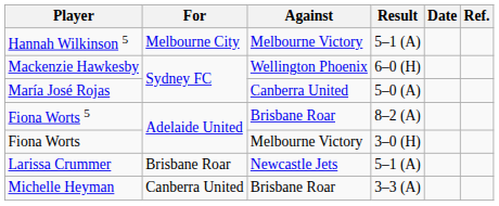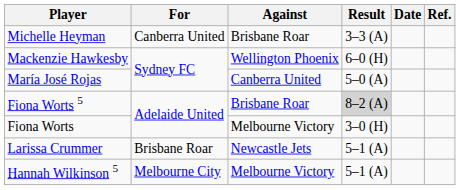 <table class="wikitable">
 <tr>
 <th>Player</th>
 <th>For</th>
 <th>Against</th>
 <th>Result</th>
 <th>Date</th>
 <th>Ref.</th>
 </tr>
 <tr>
-<td> <a href='#'>Hannah Wilkinson</a> <sup>5</sup></td>
-<td><a href='#'>Melbourne City</a></td>
-<td><a href='#'>Melbourne Victory</a></td>
-<td>5–1 (A)</td>
+<td> <a href='#'>Michelle Heyman</a></td>
+<td>Canberra United</td>
+<td>Brisbane Roar</td>
+<td>3–3 (A)</td>
 <td></td>
 <td></td>
 </tr>
 <tr>
 <td> <a href='#'>Mackenzie Hawkesby</a></td>
 <td rowspan=2><a href='#'>Sydney FC</a></td>
 <td><a href='#'>Wellington Phoenix</a></td>
 <td>6–0 (H)</td>
 <td></td>
 <td></td>
 </tr>
 <tr>
 <td> <a href='#'>María José Rojas</a></td>
 <td><a href='#'>Canberra United</a></td>
 <td>5–0 (A)</td>
 <td></td>
 <td></td>
 </tr>
 <tr>
 <td> <a href='#'>Fiona Worts</a> <sup>5</sup></td>
 <td rowspan=2><a href='#'>Adelaide United</a></td>
 <td><a href='#'>Brisbane Roar</a></td>
-<td>8–2 (A)</td>
+<td style="background: lightgrey;">8–2 (A)</td>
 <td></td>
 <td></td>
 </tr>
 <tr>
 <td> Fiona Worts</td>
 <td>Melbourne Victory</td>
 <td>3–0 (H)</td>
 <td></td>
 <td></td>
 </tr>
 <tr>
 <td> <a href='#'>Larissa Crummer</a></td>
 <td>Brisbane Roar</td>
 <td><a href='#'>Newcastle Jets</a></td>
 <td>5–1 (A)</td>
 <td></td>
 <td></td>
 </tr>
 <tr>
-<td> <a href='#'>Michelle Heyman</a></td>
-<td>Canberra United</td>
-<td>Brisbane Roar</td>
-<td>3–3 (A)</td>
+<td> <a href='#'>Hannah Wilkinson</a> <sup>5</sup></td>
+<td><a href='#'>Melbourne City</a></td>
+<td><a href='#'>Melbourne Victory</a></td>
+<td>5–1 (A)</td>
 <td></td>
 <td></td>
 </tr>
 </table>
